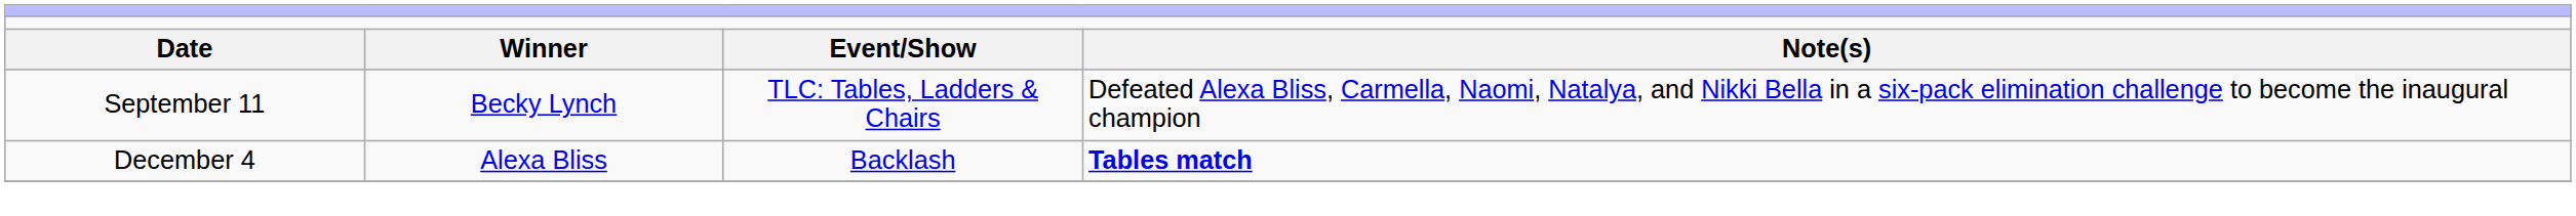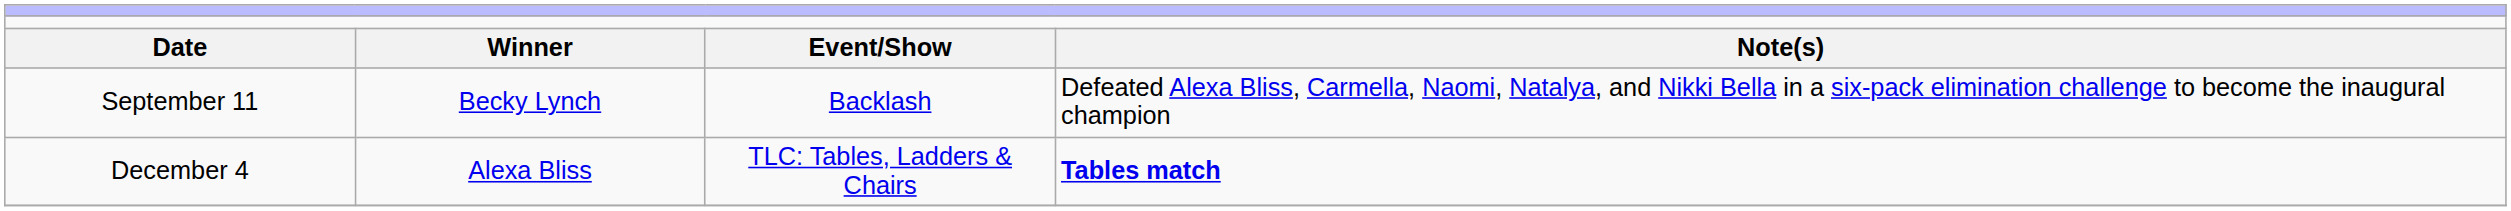 <table class="wikitable" style="text-align:center; width:100%;">
 <tr style="background:#BBF;">
 <td colspan="5"></td>
 </tr>
 <tr>
 <td colspan="5"><strong></strong></td>
 </tr>
 <tr>
 <th width=14%>Date</th>
 <th width=14%>Winner</th>
 <th width=14%>Event/Show</th>
 <th width=58%>Note(s)</th>
 </tr>
 <tr>
 <td>September 11</td>
 <td><a href='#'>Becky Lynch</a></td>
-<td><a href='#'>TLC: Tables, Ladders & Chairs</a></td>
+<td><a href='#'>Backlash</a></td>
 <td align=left>Defeated <a href='#'>Alexa Bliss</a>, <a href='#'>Carmella</a>, <a href='#'>Naomi</a>, <a href='#'>Natalya</a>, and <a href='#'>Nikki Bella</a> in a <a href='#'>six-pack elimination challenge</a> to become the inaugural champion</td>
 </tr>
 <tr>
 <td>December 4</td>
 <td><a href='#'>Alexa Bliss</a></td>
-<td><a href='#'>Backlash</a></td>
+<td><a href='#'>TLC: Tables, Ladders & Chairs</a></td>
 <td align=left><strong><a href='#'>Tables match</a></strong></td>
 </tr>
 <tr>
 </tr>
 </table>
